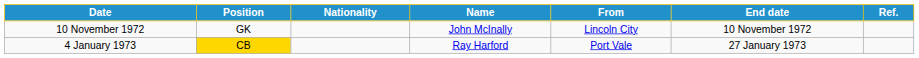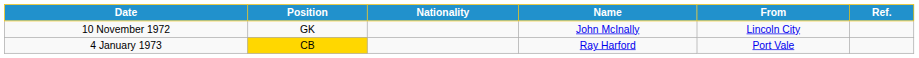 <table class="wikitable" style="text-align:center; font-size:90%; width:100%;">
 <tr>
 <th style="background:#2191CC; color:white; border:1px solid #F7C408; text-align:center;">Date</th>
 <th style="background:#2191CC; color:white; border:1px solid #F7C408; text-align:center;">Position</th>
 <th style="background:#2191CC; color:white; border:1px solid #F7C408; text-align:center;">Nationality</th>
 <th style="background:#2191CC; color:white; border:1px solid #F7C408; text-align:center;">Name</th>
 <th style="background:#2191CC; color:white; border:1px solid #F7C408; text-align:center;">From</th>
-<th style="background:#2191CC; color:white; border:1px solid #F7C408; text-align:center;">End date</th>
 <th style="background:#2191CC; color:white; border:1px solid #F7C408; text-align:center;">Ref.</th>
 </tr>
 <tr>
 <td>10 November 1972</td>
 <td>GK</td>
 <td></td>
 <td><a href='#'>John McInally</a></td>
 <td> <a href='#'>Lincoln City</a></td>
-<td>10 November 1972</td>
 <td></td>
 </tr>
 <tr>
 <td>4 January 1973</td>
 <td style="background: gold;">CB</td>
 <td></td>
 <td><a href='#'>Ray Harford</a></td>
 <td> <a href='#'>Port Vale</a></td>
-<td>27 January 1973</td>
 <td></td>
 </tr>
 </table>
